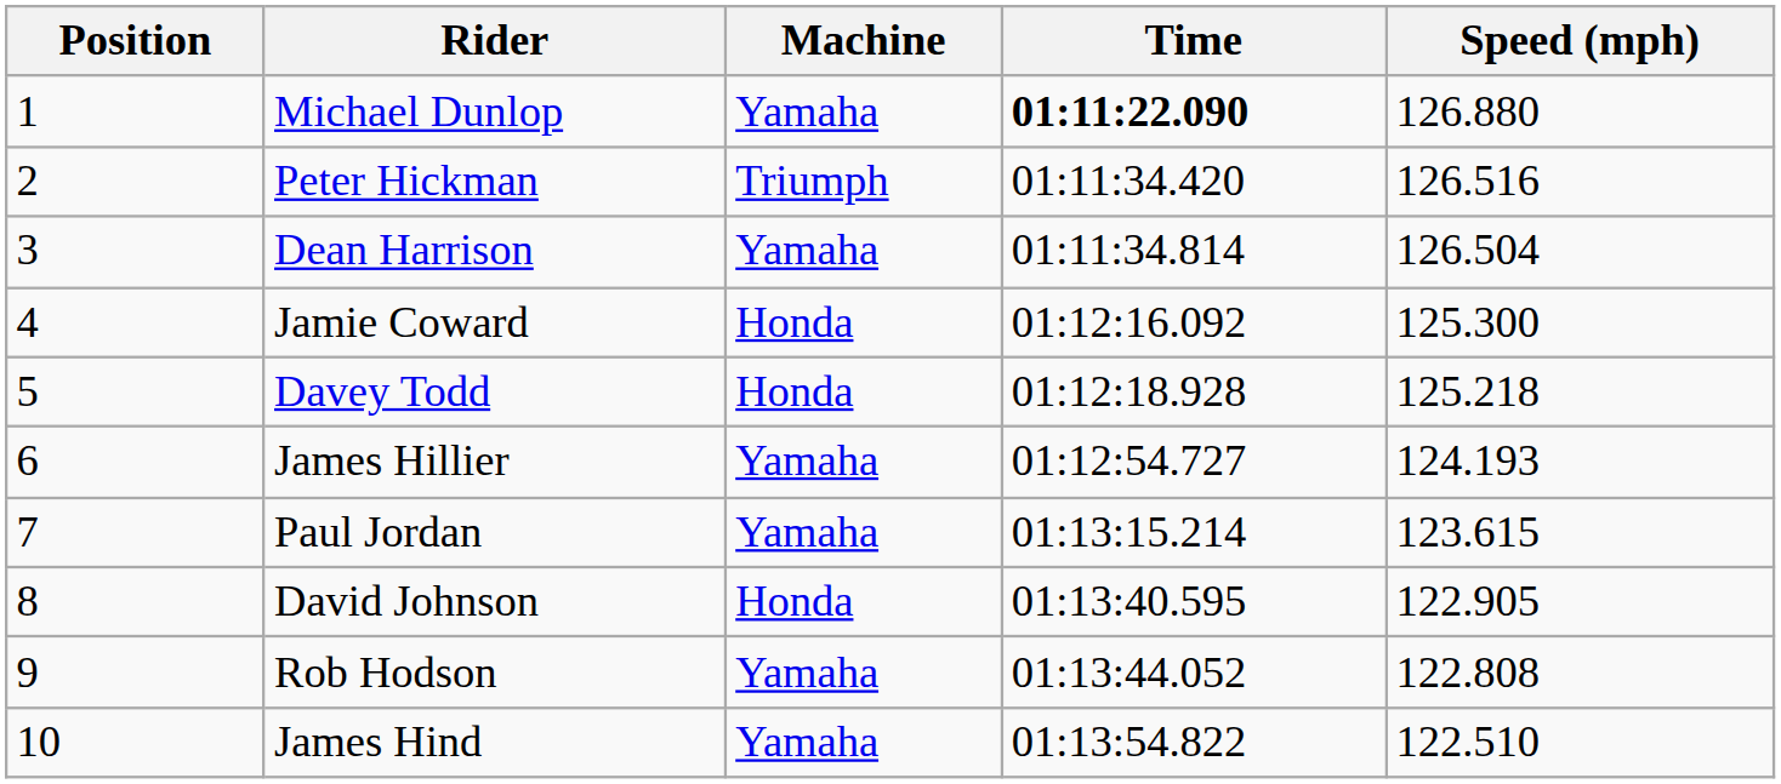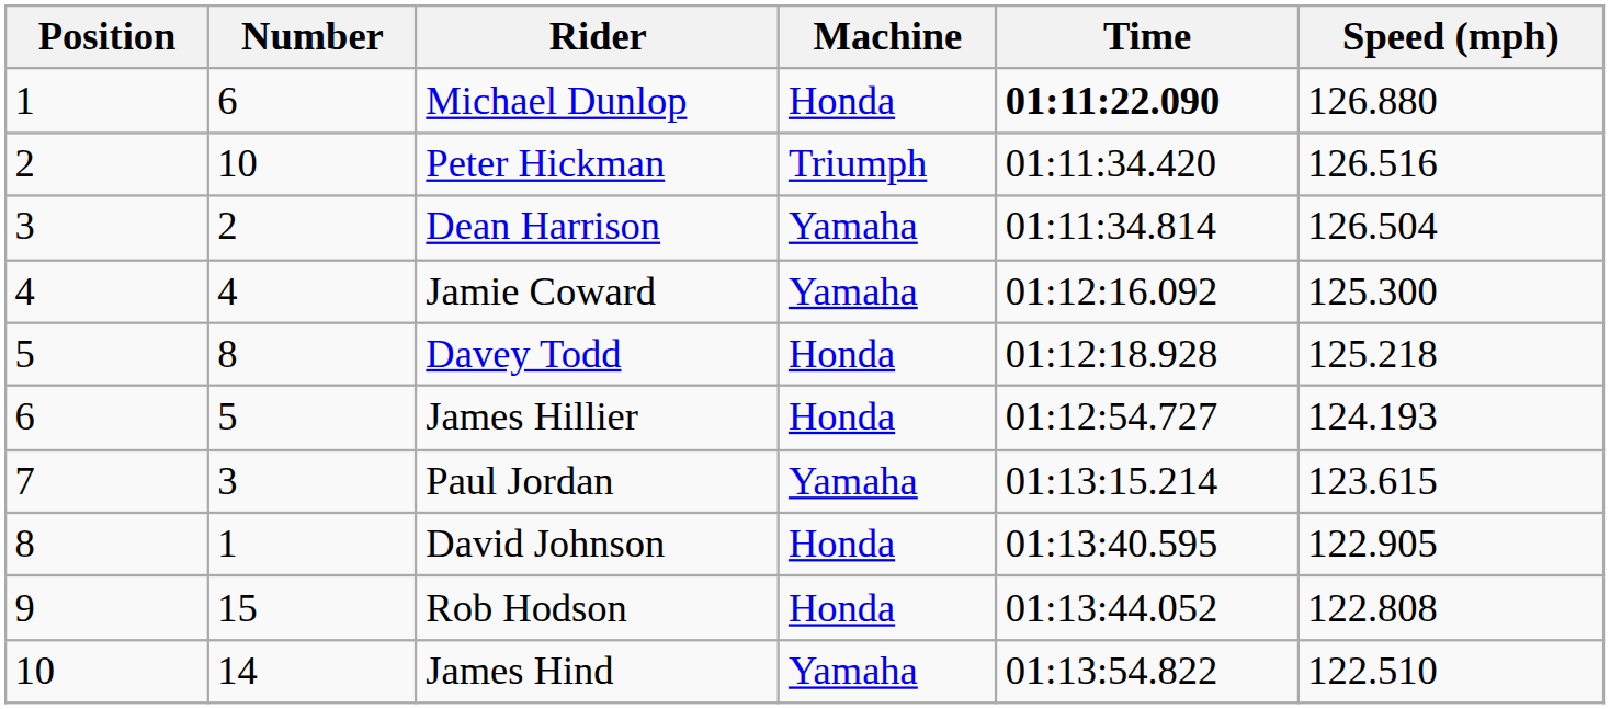 <table class="wikitable" style=width:40em;margin-bottom:0;">
 <tr>
 <th scope="col">Position</th>
+<th scope="col">Number</th>
 <th scope="col">Rider</th>
 <th scope="col">Machine</th>
 <th scope="col">Time</th>
 <th scope="col">Speed (mph)</th>
 </tr>
 <tr>
 <td>1</td>
+<td>6</td>
 <td> <a href='#'>Michael Dunlop</a></td>
-<td><a href='#'>Yamaha</a></td>
+<td><a href='#'>Honda</a></td>
 <td><strong>01:11:22.090</strong></td>
 <td>126.880</td>
 </tr>
 <tr>
 <td>2</td>
+<td>10</td>
 <td> <a href='#'>Peter Hickman</a></td>
 <td><a href='#'>Triumph</a></td>
 <td>01:11:34.420</td>
 <td>126.516</td>
 </tr>
 <tr>
 <td>3</td>
+<td>2</td>
 <td> <a href='#'>Dean Harrison</a></td>
 <td><a href='#'>Yamaha</a></td>
 <td>01:11:34.814</td>
 <td>126.504</td>
 </tr>
 <tr>
 <td>4</td>
+<td>4</td>
 <td> Jamie Coward</td>
-<td><a href='#'>Honda</a></td>
+<td><a href='#'>Yamaha</a></td>
 <td>01:12:16.092</td>
 <td>125.300</td>
 </tr>
 <tr>
 <td>5</td>
+<td>8</td>
 <td> <a href='#'>Davey Todd</a></td>
 <td><a href='#'>Honda</a></td>
 <td>01:12:18.928</td>
 <td>125.218</td>
 </tr>
 <tr>
 <td>6</td>
+<td>5</td>
 <td> James Hillier</td>
-<td><a href='#'>Yamaha</a></td>
+<td><a href='#'>Honda</a></td>
 <td>01:12:54.727</td>
 <td>124.193</td>
 </tr>
 <tr>
 <td>7</td>
+<td>3</td>
 <td> Paul Jordan</td>
 <td><a href='#'>Yamaha</a></td>
 <td>01:13:15.214</td>
 <td>123.615</td>
 </tr>
 <tr>
 <td>8</td>
+<td>1</td>
 <td> David Johnson</td>
 <td><a href='#'>Honda</a></td>
 <td>01:13:40.595</td>
 <td>122.905</td>
 </tr>
 <tr>
 <td>9</td>
+<td>15</td>
 <td> Rob Hodson</td>
-<td><a href='#'>Yamaha</a></td>
+<td><a href='#'>Honda</a></td>
 <td>01:13:44.052</td>
 <td>122.808</td>
 </tr>
 <tr>
 <td>10</td>
+<td>14</td>
 <td> James Hind</td>
 <td><a href='#'>Yamaha</a></td>
 <td>01:13:54.822</td>
 <td>122.510</td>
 </tr>
 </table>
